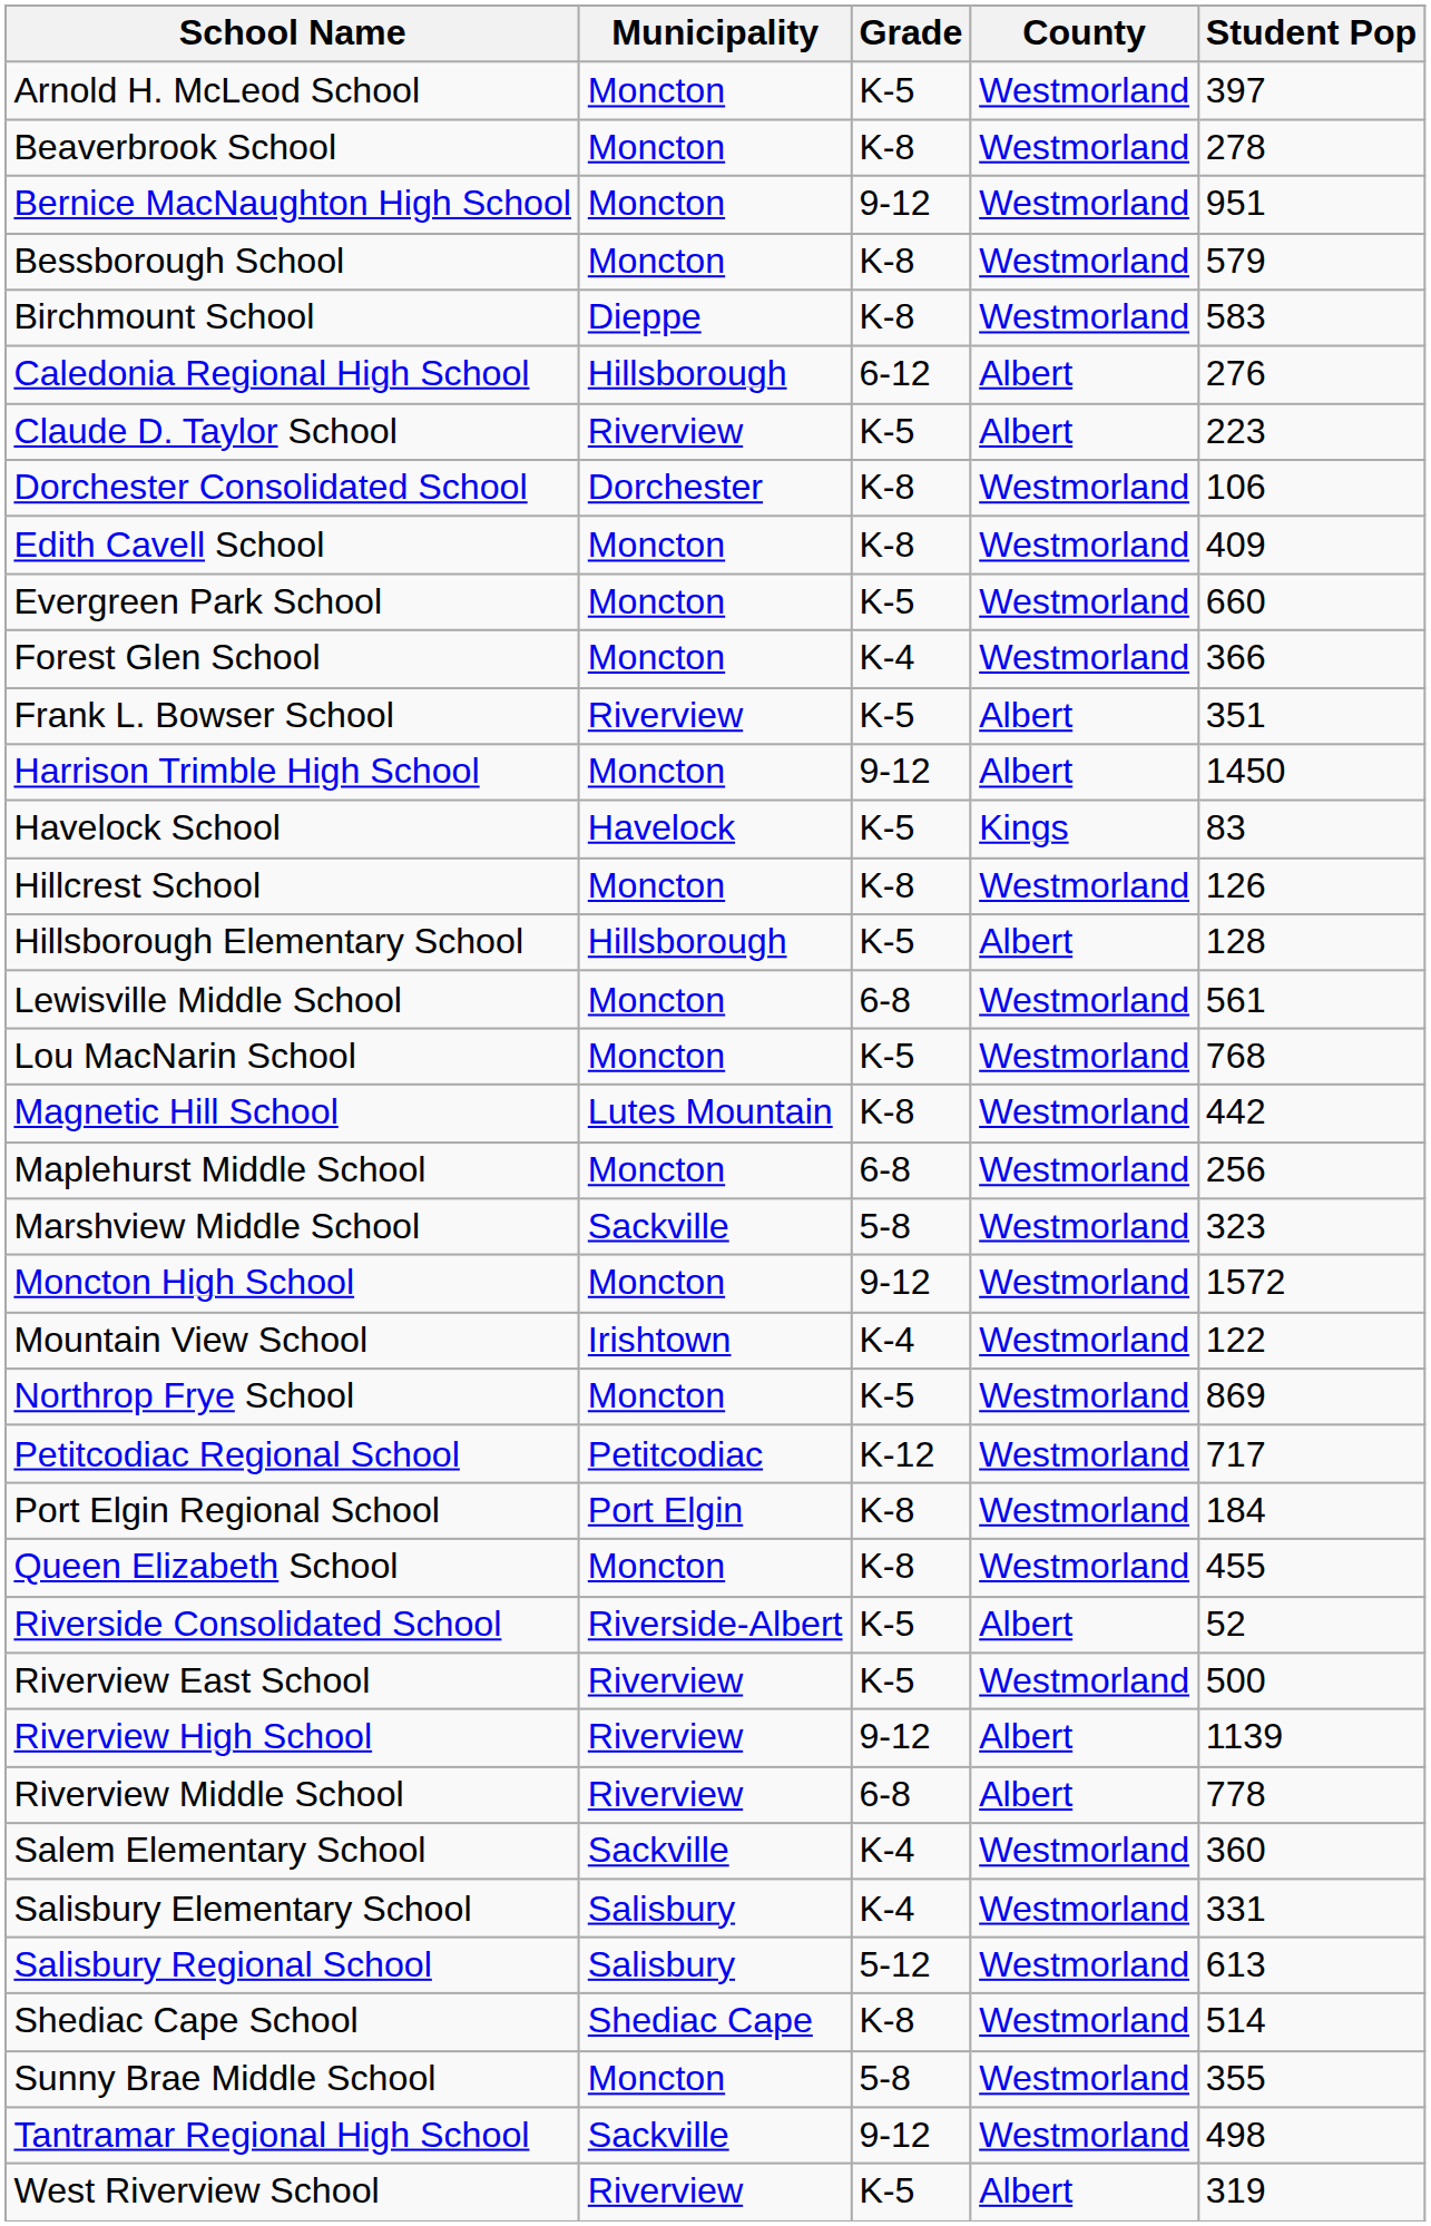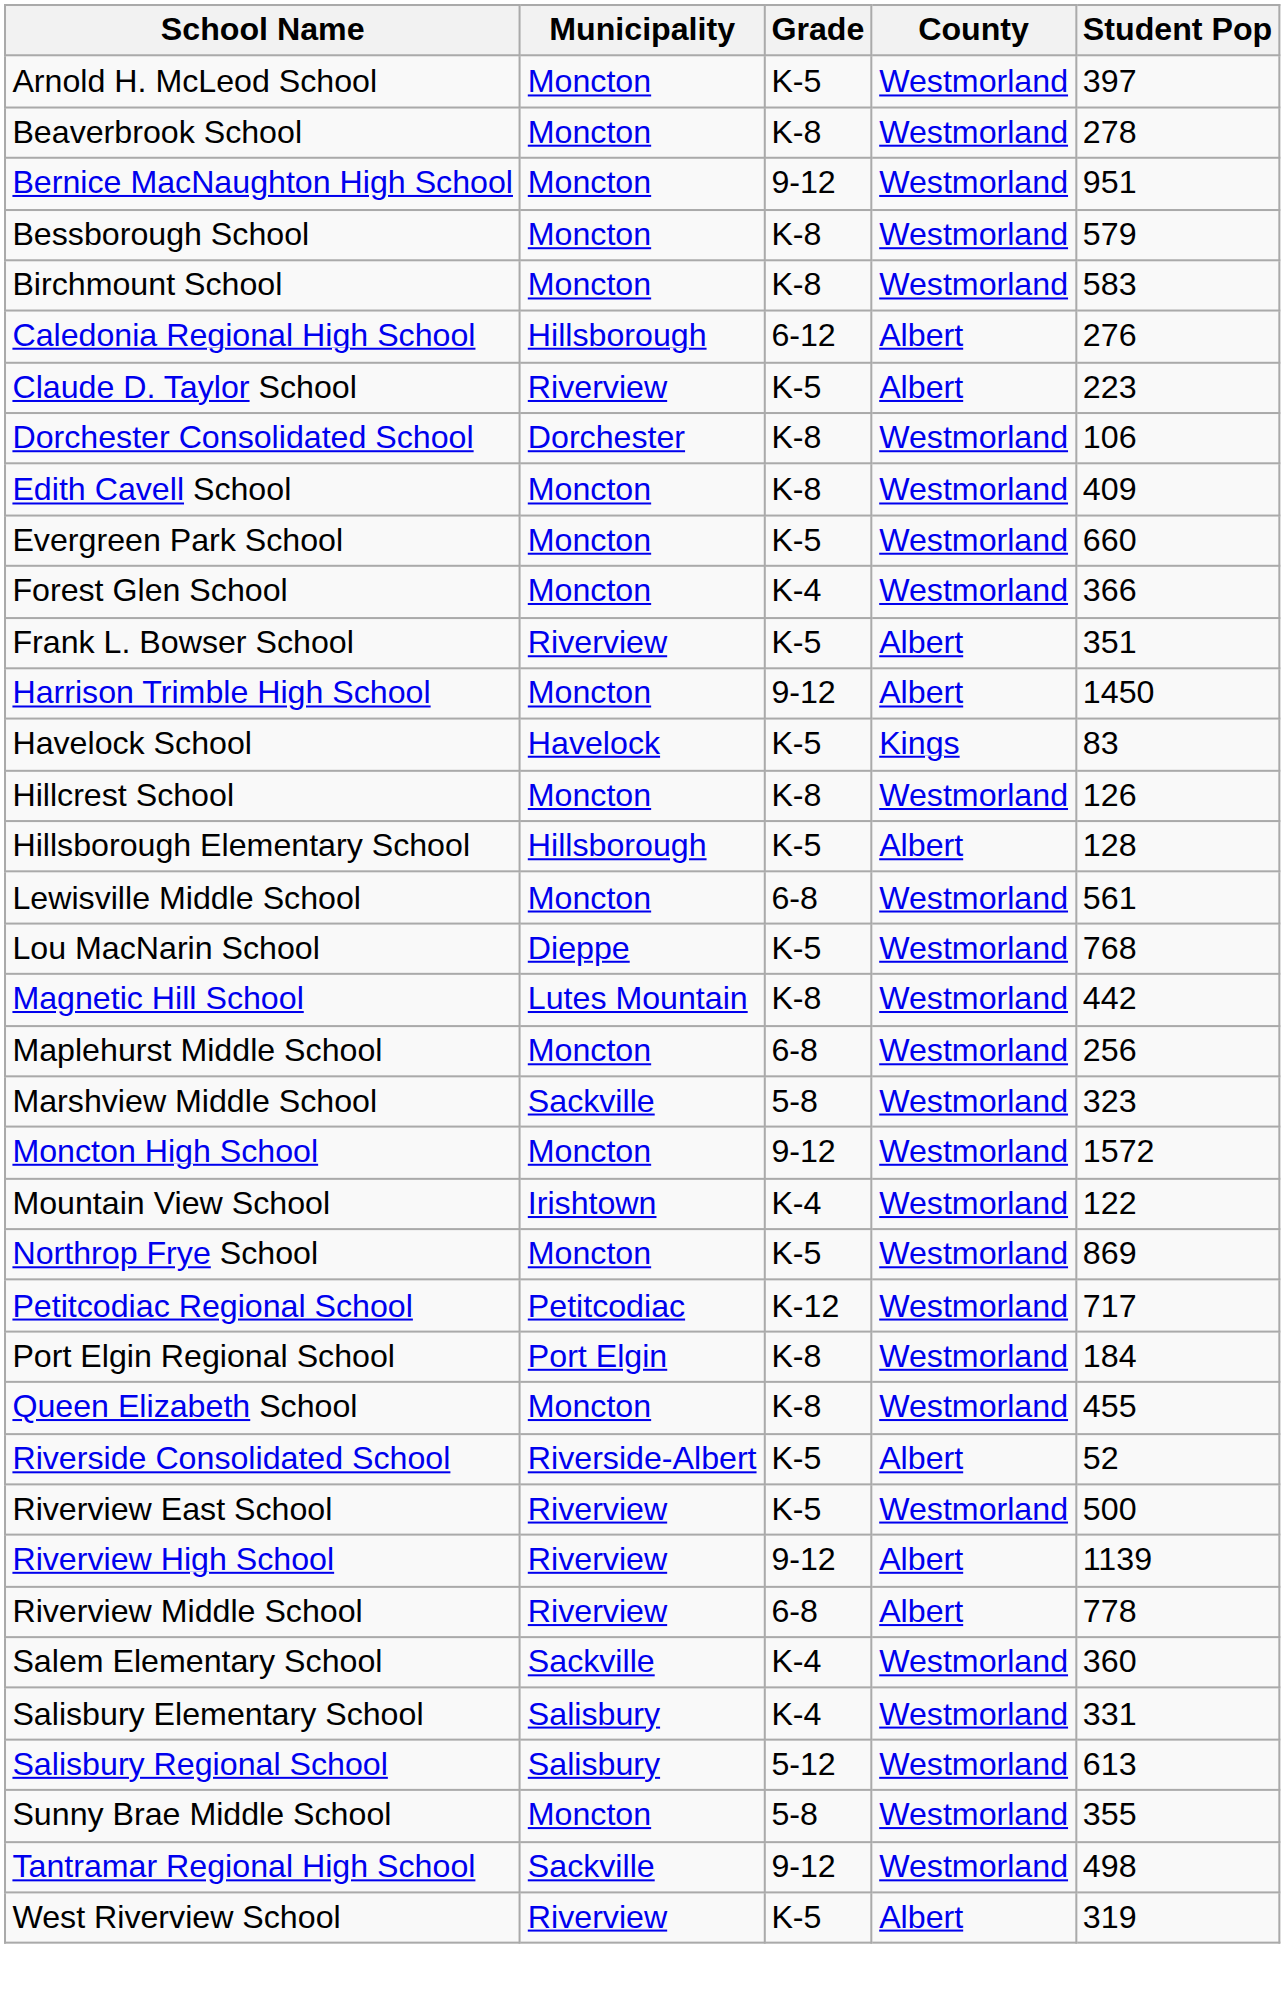 <table class="wikitable sortable">
 <tr>
 <th>School Name</th>
 <th>Municipality</th>
 <th>Grade</th>
 <th>County</th>
 <th>Student Pop</th>
 </tr>
 <tr>
 <td>Arnold H. McLeod School</td>
 <td><a href='#'>Moncton</a></td>
 <td>K-5</td>
 <td><a href='#'>Westmorland</a></td>
 <td>397</td>
 </tr>
 <tr>
 <td>Beaverbrook School</td>
 <td><a href='#'>Moncton</a></td>
 <td>K-8</td>
 <td><a href='#'>Westmorland</a></td>
 <td>278</td>
 </tr>
 <tr>
 <td><a href='#'>Bernice MacNaughton High School</a></td>
 <td><a href='#'>Moncton</a></td>
 <td>9-12</td>
 <td><a href='#'>Westmorland</a></td>
 <td>951</td>
 </tr>
 <tr>
 <td>Bessborough School</td>
 <td><a href='#'>Moncton</a></td>
 <td>K-8</td>
 <td><a href='#'>Westmorland</a></td>
 <td>579</td>
 </tr>
 <tr>
 <td>Birchmount School</td>
-<td><a href='#'>Dieppe</a></td>
+<td><a href='#'>Moncton</a></td>
 <td>K-8</td>
 <td><a href='#'>Westmorland</a></td>
 <td>583</td>
 </tr>
 <tr>
 <td><a href='#'>Caledonia Regional High School</a></td>
 <td><a href='#'>Hillsborough</a></td>
 <td>6-12</td>
 <td><a href='#'>Albert</a></td>
 <td>276</td>
 </tr>
 <tr>
 <td><a href='#'>Claude D. Taylor</a> School</td>
 <td><a href='#'>Riverview</a></td>
 <td>K-5</td>
 <td><a href='#'>Albert</a></td>
 <td>223</td>
 </tr>
 <tr>
 <td><a href='#'>Dorchester Consolidated School</a></td>
 <td><a href='#'>Dorchester</a></td>
 <td>K-8</td>
 <td><a href='#'>Westmorland</a></td>
 <td>106</td>
 </tr>
 <tr>
 <td><a href='#'>Edith Cavell</a> School</td>
 <td><a href='#'>Moncton</a></td>
 <td>K-8</td>
 <td><a href='#'>Westmorland</a></td>
 <td>409<br></td>
 </tr>
 <tr>
 <td>Evergreen Park School</td>
 <td><a href='#'>Moncton</a></td>
 <td>K-5</td>
 <td><a href='#'>Westmorland</a></td>
 <td>660<br></td>
 </tr>
 <tr>
 <td>Forest Glen School</td>
 <td><a href='#'>Moncton</a></td>
 <td>K-4</td>
 <td><a href='#'>Westmorland</a></td>
 <td>366<br></td>
 </tr>
 <tr>
 <td>Frank L. Bowser School</td>
 <td><a href='#'>Riverview</a></td>
 <td>K-5</td>
 <td><a href='#'>Albert</a></td>
 <td>351<br></td>
 </tr>
 <tr>
 <td><a href='#'>Harrison Trimble High School</a></td>
 <td><a href='#'>Moncton</a></td>
 <td>9-12</td>
 <td><a href='#'>Albert</a></td>
 <td>1450<br></td>
 </tr>
 <tr>
 <td>Havelock School</td>
 <td><a href='#'>Havelock</a></td>
 <td>K-5</td>
 <td><a href='#'>Kings</a></td>
 <td>83</td>
 </tr>
 <tr>
 <td>Hillcrest School</td>
 <td><a href='#'>Moncton</a></td>
 <td>K-8</td>
 <td><a href='#'>Westmorland</a></td>
 <td>126</td>
 </tr>
 <tr>
 <td>Hillsborough Elementary School</td>
 <td><a href='#'>Hillsborough</a></td>
 <td>K-5</td>
 <td><a href='#'>Albert</a></td>
 <td>128<br></td>
 </tr>
 <tr>
 <td>Lewisville Middle School</td>
 <td><a href='#'>Moncton</a></td>
 <td>6-8</td>
 <td><a href='#'>Westmorland</a></td>
 <td>561</td>
 </tr>
 <tr>
 <td>Lou MacNarin School</td>
-<td><a href='#'>Moncton</a></td>
+<td><a href='#'>Dieppe</a></td>
 <td>K-5</td>
 <td><a href='#'>Westmorland</a></td>
 <td>768</td>
 </tr>
 <tr>
 <td><a href='#'>Magnetic Hill School</a></td>
 <td><a href='#'>Lutes Mountain</a></td>
 <td>K-8</td>
 <td><a href='#'>Westmorland</a></td>
 <td>442</td>
 </tr>
 <tr>
 <td>Maplehurst Middle School</td>
 <td><a href='#'>Moncton</a></td>
 <td>6-8</td>
 <td><a href='#'>Westmorland</a></td>
 <td>256</td>
 </tr>
 <tr>
 <td>Marshview Middle School</td>
 <td><a href='#'>Sackville</a></td>
 <td>5-8</td>
 <td><a href='#'>Westmorland</a></td>
 <td>323</td>
 </tr>
 <tr>
 <td><a href='#'>Moncton High School</a></td>
 <td><a href='#'>Moncton</a></td>
 <td>9-12</td>
 <td><a href='#'>Westmorland</a></td>
 <td>1572</td>
 </tr>
 <tr>
 <td>Mountain View School</td>
 <td><a href='#'>Irishtown</a></td>
 <td>K-4</td>
 <td><a href='#'>Westmorland</a></td>
 <td>122</td>
 </tr>
 <tr>
 <td><a href='#'>Northrop Frye</a> School</td>
 <td><a href='#'>Moncton</a></td>
 <td>K-5</td>
 <td><a href='#'>Westmorland</a></td>
 <td>869</td>
 </tr>
 <tr>
 <td><a href='#'>Petitcodiac Regional School</a></td>
 <td><a href='#'>Petitcodiac</a></td>
 <td>K-12</td>
 <td><a href='#'>Westmorland</a></td>
 <td>717<br></td>
 </tr>
 <tr>
 <td>Port Elgin Regional School</td>
 <td><a href='#'>Port Elgin</a></td>
 <td>K-8</td>
 <td><a href='#'>Westmorland</a></td>
 <td>184</td>
 </tr>
 <tr>
 <td><a href='#'>Queen Elizabeth</a> School</td>
 <td><a href='#'>Moncton</a></td>
 <td>K-8</td>
 <td><a href='#'>Westmorland</a></td>
 <td>455</td>
 </tr>
 <tr>
 <td><a href='#'>Riverside Consolidated School</a></td>
 <td><a href='#'>Riverside-Albert</a></td>
 <td>K-5</td>
 <td><a href='#'>Albert</a></td>
 <td>52<br></td>
 </tr>
 <tr>
 <td>Riverview East School</td>
 <td><a href='#'>Riverview</a></td>
 <td>K-5</td>
 <td><a href='#'>Westmorland</a></td>
 <td>500</td>
 </tr>
 <tr>
 <td><a href='#'>Riverview High School</a></td>
 <td><a href='#'>Riverview</a></td>
 <td>9-12</td>
 <td><a href='#'>Albert</a></td>
 <td>1139<br></td>
 </tr>
 <tr>
 <td>Riverview Middle School</td>
 <td><a href='#'>Riverview</a></td>
 <td>6-8</td>
 <td><a href='#'>Albert</a></td>
 <td>778</td>
 </tr>
 <tr>
 <td>Salem Elementary School</td>
 <td><a href='#'>Sackville</a></td>
 <td>K-4</td>
 <td><a href='#'>Westmorland</a></td>
 <td>360</td>
 </tr>
 <tr>
 <td>Salisbury Elementary School</td>
 <td><a href='#'>Salisbury</a></td>
 <td>K-4</td>
 <td><a href='#'>Westmorland</a></td>
 <td>331</td>
 </tr>
 <tr>
 <td><a href='#'>Salisbury Regional School</a></td>
 <td><a href='#'>Salisbury</a></td>
 <td>5-12</td>
 <td><a href='#'>Westmorland</a></td>
 <td>613</td>
 </tr>
 <tr>
-<td>Shediac Cape School</td>
-<td><a href='#'>Shediac Cape</a></td>
-<td>K-8</td>
-<td><a href='#'>Westmorland</a></td>
-<td>514<br></td>
-</tr>
-<tr>
 <td>Sunny Brae Middle School</td>
 <td><a href='#'>Moncton</a></td>
 <td>5-8</td>
 <td><a href='#'>Westmorland</a></td>
 <td>355</td>
 </tr>
 <tr>
 <td><a href='#'>Tantramar Regional High School</a></td>
 <td><a href='#'>Sackville</a></td>
 <td>9-12</td>
 <td><a href='#'>Westmorland</a></td>
 <td>498</td>
 </tr>
 <tr>
 <td>West Riverview School</td>
 <td><a href='#'>Riverview</a></td>
 <td>K-5</td>
 <td><a href='#'>Albert</a></td>
 <td>319</td>
 </tr>
 </table>
